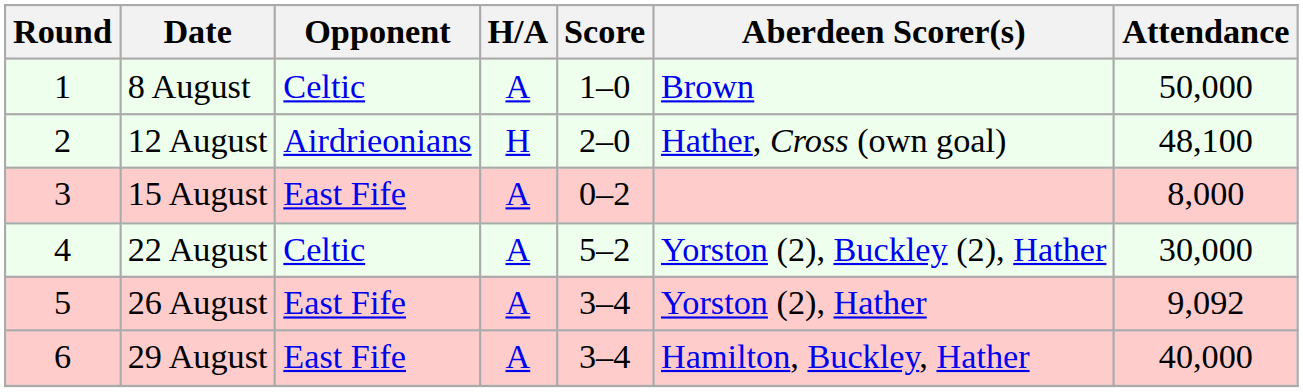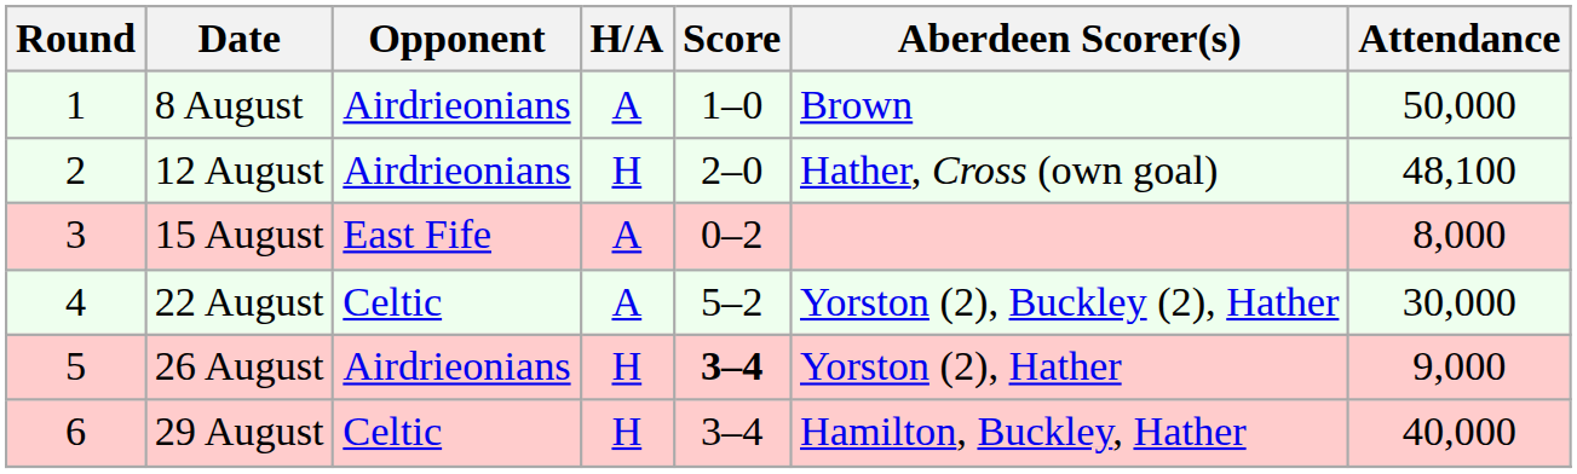 <table class="wikitable" style="text-align:center">
 <tr>
 <th>Round</th>
 <th>Date</th>
 <th>Opponent</th>
 <th>H/A</th>
 <th>Score</th>
 <th>Aberdeen Scorer(s)</th>
 <th>Attendance</th>
 </tr>
 <tr bgcolor=#EEFFEE>
 <td>1</td>
 <td align=left>8 August</td>
-<td align=left><a href='#'>Celtic</a></td>
+<td align=left><a href='#'>Airdrieonians</a></td>
 <td><a href='#'>A</a></td>
 <td>1–0</td>
 <td align=left><a href='#'>Brown</a></td>
 <td>50,000</td>
 </tr>
 <tr bgcolor=#EEFFEE>
 <td>2</td>
 <td align=left>12 August</td>
 <td align=left><a href='#'>Airdrieonians</a></td>
 <td><a href='#'>H</a></td>
 <td>2–0</td>
 <td align=left><a href='#'>Hather</a>, <em>Cross</em> (own goal)</td>
 <td>48,100</td>
 </tr>
 <tr bgcolor=#FFCCCC>
 <td>3</td>
 <td align=left>15 August</td>
 <td align=left><a href='#'>East Fife</a></td>
 <td><a href='#'>A</a></td>
 <td>0–2</td>
 <td align=left></td>
 <td>8,000</td>
 </tr>
 <tr bgcolor=#EEFFEE>
 <td>4</td>
 <td align=left>22 August</td>
 <td align=left><a href='#'>Celtic</a></td>
 <td><a href='#'>A</a></td>
 <td>5–2</td>
 <td align=left><a href='#'>Yorston</a> (2), <a href='#'>Buckley</a> (2), <a href='#'>Hather</a></td>
 <td>30,000</td>
 </tr>
 <tr bgcolor=#FFCCCC>
 <td>5</td>
 <td align=left>26 August</td>
-<td align=left><a href='#'>East Fife</a></td>
-<td><a href='#'>A</a></td>
-<td>3–4</td>
+<td align=left><a href='#'>Airdrieonians</a></td>
+<td><a href='#'>H</a></td>
+<td><strong>3–4</strong></td>
 <td align=left><a href='#'>Yorston</a> (2), <a href='#'>Hather</a></td>
-<td>9,092</td>
+<td>9,000</td>
 </tr>
 <tr bgcolor=#FFCCCC>
 <td>6</td>
 <td align=left>29 August</td>
-<td align=left><a href='#'>East Fife</a></td>
-<td><a href='#'>A</a></td>
+<td align=left><a href='#'>Celtic</a></td>
+<td><a href='#'>H</a></td>
 <td>3–4</td>
 <td align=left><a href='#'>Hamilton</a>, <a href='#'>Buckley</a>, <a href='#'>Hather</a></td>
 <td>40,000</td>
 </tr>
 <tr>
 </tr>
 </table>
